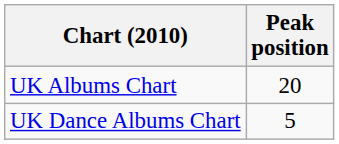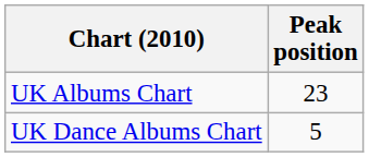 <table class="wikitable sortable" style="text-align:center;" border="1">
 <tr>
 <th scope="col">Chart (2010)</th>
 <th scope="col">Peak<br>position</th>
 </tr>
 <tr>
 <td style="text-align:left;"><a href='#'>UK Albums Chart</a></td>
-<td>20</td>
+<td>23</td>
 </tr>
 <tr>
 <td style="text-align:left;"><a href='#'>UK Dance Albums Chart</a></td>
 <td>5</td>
 </tr>
 </table>
